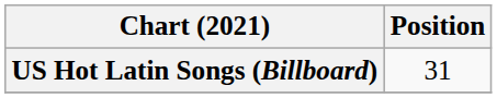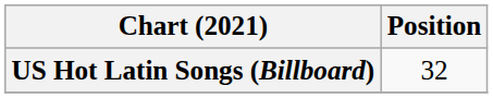 <table class="wikitable plainrowheaders" style="text-align:center">
 <tr>
 <th scope="col">Chart (2021)</th>
 <th scope="col">Position</th>
 </tr>
 <tr>
 <th scope="row">US Hot Latin Songs (<em>Billboard</em>)</th>
-<td>31</td>
+<td>32</td>
 </tr>
 <tr>
 </tr>
 </table>
